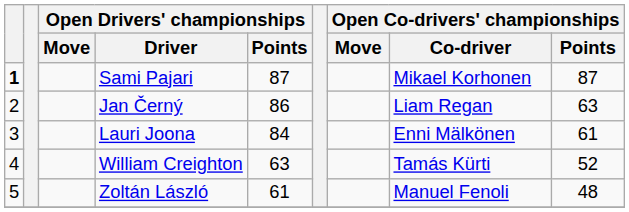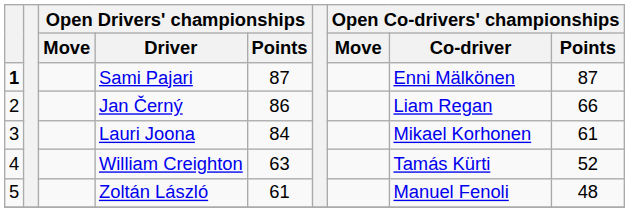 <table class="wikitable" style="font-size:85%;">
 <tr>
 <th rowspan="2"></th>
 <th rowspan="7" style="width:5px;"></th>
 <th colspan="3">Open Drivers' championships</th>
 <th rowspan="7" style="width:5px;"></th>
 <th colspan="3" nowrap>Open Co-drivers' championships</th>
 </tr>
 <tr>
 <th>Move</th>
 <th>Driver</th>
 <th>Points</th>
 <th>Move</th>
 <th>Co-driver</th>
 <th>Points</th>
 </tr>
 <tr>
 <td align="center"><strong>1</strong></td>
 <td align="center"></td>
 <td><a href='#'>Sami Pajari</a></td>
 <td align="center">87</td>
 <td align="center"></td>
-<td><a href='#'>Mikael Korhonen</a></td>
+<td><a href='#'>Enni Mälkönen</a></td>
 <td align="center">87</td>
 </tr>
 <tr>
 <td align="center">2</td>
 <td align="center"></td>
 <td><a href='#'>Jan Černý</a></td>
 <td align="center">86</td>
 <td align="center"></td>
 <td><a href='#'>Liam Regan</a></td>
-<td align="center">63</td>
+<td align="center">66</td>
 </tr>
 <tr>
 <td align="center">3</td>
 <td align="center"></td>
 <td><a href='#'>Lauri Joona</a></td>
 <td align="center">84</td>
 <td align="center"></td>
-<td><a href='#'>Enni Mälkönen</a></td>
+<td><a href='#'>Mikael Korhonen</a></td>
 <td align="center">61</td>
 </tr>
 <tr>
 <td align="center">4</td>
 <td align="center"></td>
 <td><a href='#'>William Creighton</a></td>
 <td align="center">63</td>
 <td align="center"></td>
 <td><a href='#'>Tamás Kürti</a></td>
 <td align="center">52</td>
 </tr>
 <tr>
 <td align="center">5</td>
 <td align="center"></td>
 <td><a href='#'>Zoltán László</a></td>
 <td align="center">61</td>
 <td align="center"></td>
 <td><a href='#'>Manuel Fenoli</a></td>
 <td align="center">48</td>
 </tr>
 <tr>
 </tr>
 </table>
